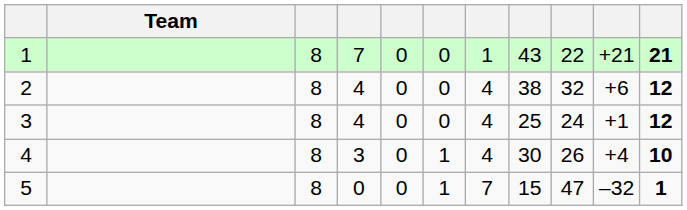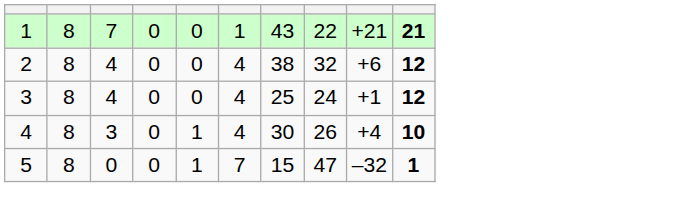 <table class="wikitable" style="text-align: center; font-size: 100%;">
 <tr>
 <th width="25"></th>
-<th width="180">Team</th>
 <th width="25"></th>
 <th width="25"></th>
 <th width="25"></th>
 <th width="25"></th>
 <th width="25"></th>
 <th width="25"></th>
 <th width="25"></th>
 <th width="25"></th>
 <th width="25"></th>
 </tr>
 <tr style="background-color: #ccffcc;">
 <td>1</td>
-<td align=left></td>
 <td>8</td>
 <td>7</td>
 <td>0</td>
 <td>0</td>
 <td>1</td>
 <td>43</td>
 <td>22</td>
 <td>+21</td>
 <td><strong>21</strong></td>
 </tr>
 <tr>
 <td>2</td>
-<td align=left></td>
 <td>8</td>
 <td>4</td>
 <td>0</td>
 <td>0</td>
 <td>4</td>
 <td>38</td>
 <td>32</td>
 <td>+6</td>
 <td><strong>12</strong></td>
 </tr>
 <tr>
 <td>3</td>
-<td align=left></td>
 <td>8</td>
 <td>4</td>
 <td>0</td>
 <td>0</td>
 <td>4</td>
 <td>25</td>
 <td>24</td>
 <td>+1</td>
 <td><strong>12</strong></td>
 </tr>
 <tr>
 <td>4</td>
-<td align=left></td>
 <td>8</td>
 <td>3</td>
 <td>0</td>
 <td>1</td>
 <td>4</td>
 <td>30</td>
 <td>26</td>
 <td>+4</td>
 <td><strong>10</strong></td>
 </tr>
 <tr>
 <td>5</td>
-<td align=left></td>
 <td>8</td>
 <td>0</td>
 <td>0</td>
 <td>1</td>
 <td>7</td>
 <td>15</td>
 <td>47</td>
 <td>–32</td>
 <td><strong>1</strong></td>
 </tr>
 </table>
